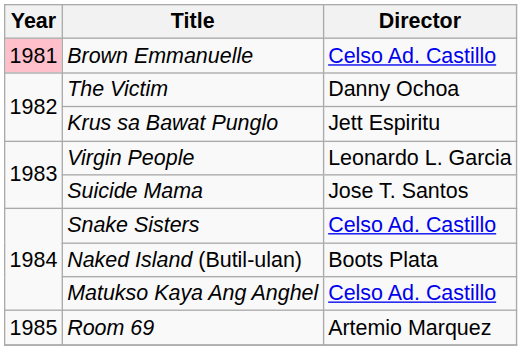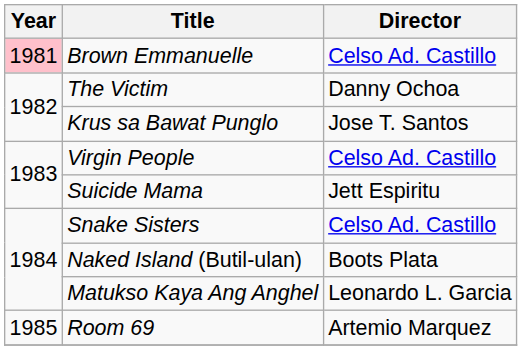 <table class="wikitable sortable">
 <tr>
 <th>Year</th>
 <th>Title</th>
 <th>Director</th>
 </tr>
 <tr>
 <td style="background: pink;">1981</td>
 <td><em>Brown Emmanuelle</em></td>
 <td><a href='#'>Celso Ad. Castillo</a></td>
 </tr>
 <tr>
 <td rowspan="2">1982</td>
 <td><em>The Victim</em></td>
 <td>Danny Ochoa</td>
 </tr>
 <tr>
 <td><em>Krus sa Bawat Punglo</em></td>
-<td>Jett Espiritu</td>
+<td>Jose T. Santos</td>
 </tr>
 <tr>
 <td rowspan="2">1983</td>
 <td><em>Virgin People</em></td>
-<td>Leonardo L. Garcia</td>
+<td><a href='#'>Celso Ad. Castillo</a></td>
 </tr>
 <tr>
 <td><em>Suicide Mama</em></td>
-<td>Jose T. Santos</td>
+<td>Jett Espiritu</td>
 </tr>
 <tr>
 <td rowspan="3">1984</td>
 <td><em>Snake Sisters</em></td>
 <td><a href='#'>Celso Ad. Castillo</a></td>
 </tr>
 <tr>
 <td><em>Naked Island</em> (Butil-ulan)</td>
 <td>Boots Plata</td>
 </tr>
 <tr>
 <td><em>Matukso Kaya Ang Anghel</em></td>
-<td><a href='#'>Celso Ad. Castillo</a></td>
+<td>Leonardo L. Garcia</td>
 </tr>
 <tr>
 <td>1985</td>
 <td><em>Room 69</em></td>
 <td>Artemio Marquez</td>
 </tr>
 <tr>
 </tr>
 </table>
